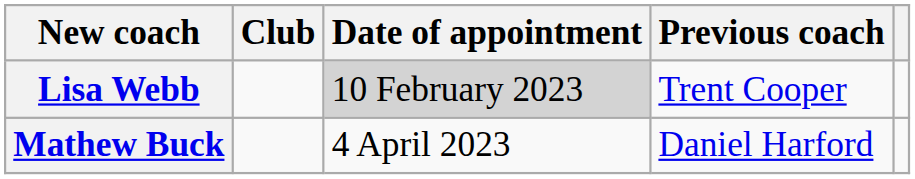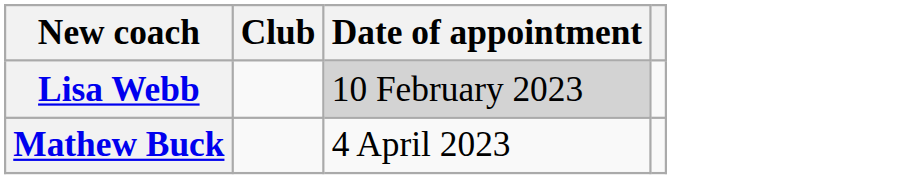 <table class="wikitable plainrowheaders">
 <tr>
 <th>New coach</th>
 <th>Club</th>
 <th>Date of appointment</th>
-<th>Previous coach</th>
 <th></th>
 </tr>
 <tr>
 <th scope=row><a href='#'>Lisa Webb</a></th>
 <td></td>
 <td style="background: lightgrey;">10 February 2023</td>
-<td><a href='#'>Trent Cooper</a></td>
 <td align=center></td>
 </tr>
 <tr>
 <th scope=row><a href='#'>Mathew Buck</a></th>
 <td></td>
 <td>4 April 2023</td>
-<td><a href='#'>Daniel Harford</a></td>
 <td align=center></td>
 </tr>
 </table>
